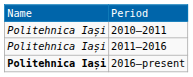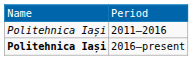 <table class="wikitable" style="text-align: left" align="right">
 <tr>
 <td style="background:#0065aa;color:#ffffff;border:1px solid #0077b8">Name</td>
 <td style="background:#0065aa;color:#ffffff;border:1px solid #0077b8">Period</td>
-</tr>
-<tr>
-<td align=left><em>Politehnica Iași</em></td>
-<td>2010–2011</td>
 </tr>
 <tr>
 <td align=left><em>Politehnica Iași</em></td>
 <td>2011–2016</td>
 </tr>
 <tr>
 <td align=left><strong>Politehnica Iași</strong></td>
 <td>2016–present</td>
 </tr>
 </table>
